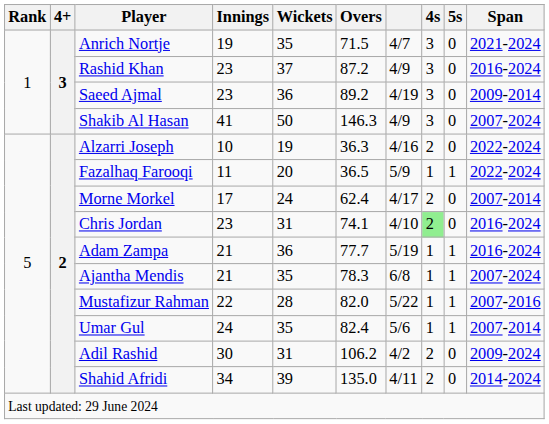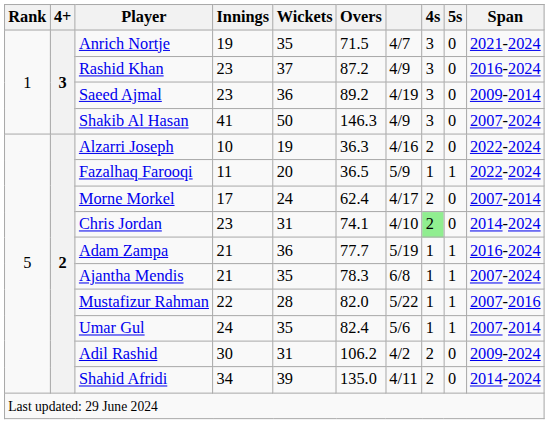 <table class="wikitable sortable">
 <tr>
 <th>Rank</th>
 <th>4+</th>
 <th>Player</th>
 <th>Innings</th>
 <th>Wickets</th>
 <th>Overs</th>
 <th></th>
 <th>4s</th>
 <th>5s</th>
 <th>Span</th>
 </tr>
 <tr>
 <td align=center rowspan=4>1</td>
 <th rowspan=4>3</th>
 <td> <a href='#'>Anrich Nortje</a></td>
 <td>19</td>
 <td>35</td>
 <td>71.5</td>
 <td>4/7</td>
 <td>3</td>
 <td>0</td>
 <td><a href='#'>2021</a>-<a href='#'>2024</a></td>
 </tr>
 <tr>
 <td> <a href='#'>Rashid Khan</a></td>
 <td>23</td>
 <td>37</td>
 <td>87.2</td>
 <td>4/9</td>
 <td>3</td>
 <td>0</td>
 <td><a href='#'>2016</a>-<a href='#'>2024</a></td>
 </tr>
 <tr>
 <td> <a href='#'>Saeed Ajmal</a></td>
 <td>23</td>
 <td>36</td>
 <td>89.2</td>
 <td>4/19</td>
 <td>3</td>
 <td>0</td>
 <td><a href='#'>2009</a>-<a href='#'>2014</a></td>
 </tr>
 <tr>
 <td> <a href='#'>Shakib Al Hasan</a></td>
 <td>41</td>
 <td>50</td>
 <td>146.3</td>
 <td>4/9</td>
 <td>3</td>
 <td>0</td>
 <td><a href='#'>2007</a>-<a href='#'>2024</a></td>
 </tr>
 <tr>
 <td align=center rowspan=10>5</td>
 <th rowspan=10>2</th>
 <td> <a href='#'>Alzarri Joseph</a></td>
 <td>10</td>
 <td>19</td>
 <td>36.3</td>
 <td>4/16</td>
 <td>2</td>
 <td>0</td>
 <td><a href='#'>2022</a>-<a href='#'>2024</a></td>
 </tr>
 <tr>
 <td> <a href='#'>Fazalhaq Farooqi</a></td>
 <td>11</td>
 <td>20</td>
 <td>36.5</td>
 <td>5/9</td>
 <td>1</td>
 <td>1</td>
 <td><a href='#'>2022</a>-<a href='#'>2024</a></td>
 </tr>
 <tr>
 <td> <a href='#'>Morne Morkel</a></td>
 <td>17</td>
 <td>24</td>
 <td>62.4</td>
 <td>4/17</td>
 <td>2</td>
 <td>0</td>
 <td><a href='#'>2007</a>-<a href='#'>2014</a></td>
 </tr>
 <tr>
 <td> <a href='#'>Chris Jordan</a></td>
 <td>23</td>
 <td>31</td>
 <td>74.1</td>
 <td>4/10</td>
 <td style="background: lightgreen;">2</td>
 <td>0</td>
-<td><a href='#'>2016</a>-<a href='#'>2024</a></td>
+<td><a href='#'>2014</a>-<a href='#'>2024</a></td>
 </tr>
 <tr>
 <td> <a href='#'>Adam Zampa</a></td>
 <td>21</td>
 <td>36</td>
 <td>77.7</td>
 <td>5/19</td>
 <td>1</td>
 <td>1</td>
 <td><a href='#'>2016</a>-<a href='#'>2024</a></td>
 </tr>
 <tr>
 <td> <a href='#'>Ajantha Mendis</a></td>
 <td>21</td>
 <td>35</td>
 <td>78.3</td>
 <td>6/8</td>
 <td>1</td>
 <td>1</td>
 <td><a href='#'>2007</a>-<a href='#'>2024</a></td>
 </tr>
 <tr>
 <td> <a href='#'>Mustafizur Rahman</a></td>
 <td>22</td>
 <td>28</td>
 <td>82.0</td>
 <td>5/22</td>
 <td>1</td>
 <td>1</td>
 <td><a href='#'>2007</a>-<a href='#'>2016</a></td>
 </tr>
 <tr>
 <td> <a href='#'>Umar Gul</a></td>
 <td>24</td>
 <td>35</td>
 <td>82.4</td>
 <td>5/6</td>
 <td>1</td>
 <td>1</td>
 <td><a href='#'>2007</a>-<a href='#'>2014</a></td>
 </tr>
 <tr>
 <td> <a href='#'>Adil Rashid</a></td>
 <td>30</td>
 <td>31</td>
 <td>106.2</td>
 <td>4/2</td>
 <td>2</td>
 <td>0</td>
 <td><a href='#'>2009</a>-<a href='#'>2024</a></td>
 </tr>
 <tr>
 <td> <a href='#'>Shahid Afridi</a></td>
 <td>34</td>
 <td>39</td>
 <td>135.0</td>
 <td>4/11</td>
 <td>2</td>
 <td>0</td>
 <td><a href='#'>2014</a>-<a href='#'>2024</a></td>
 </tr>
 <tr>
 <td colspan=10><small>Last updated: 29 June 2024</small></td>
 </tr>
 </table>
